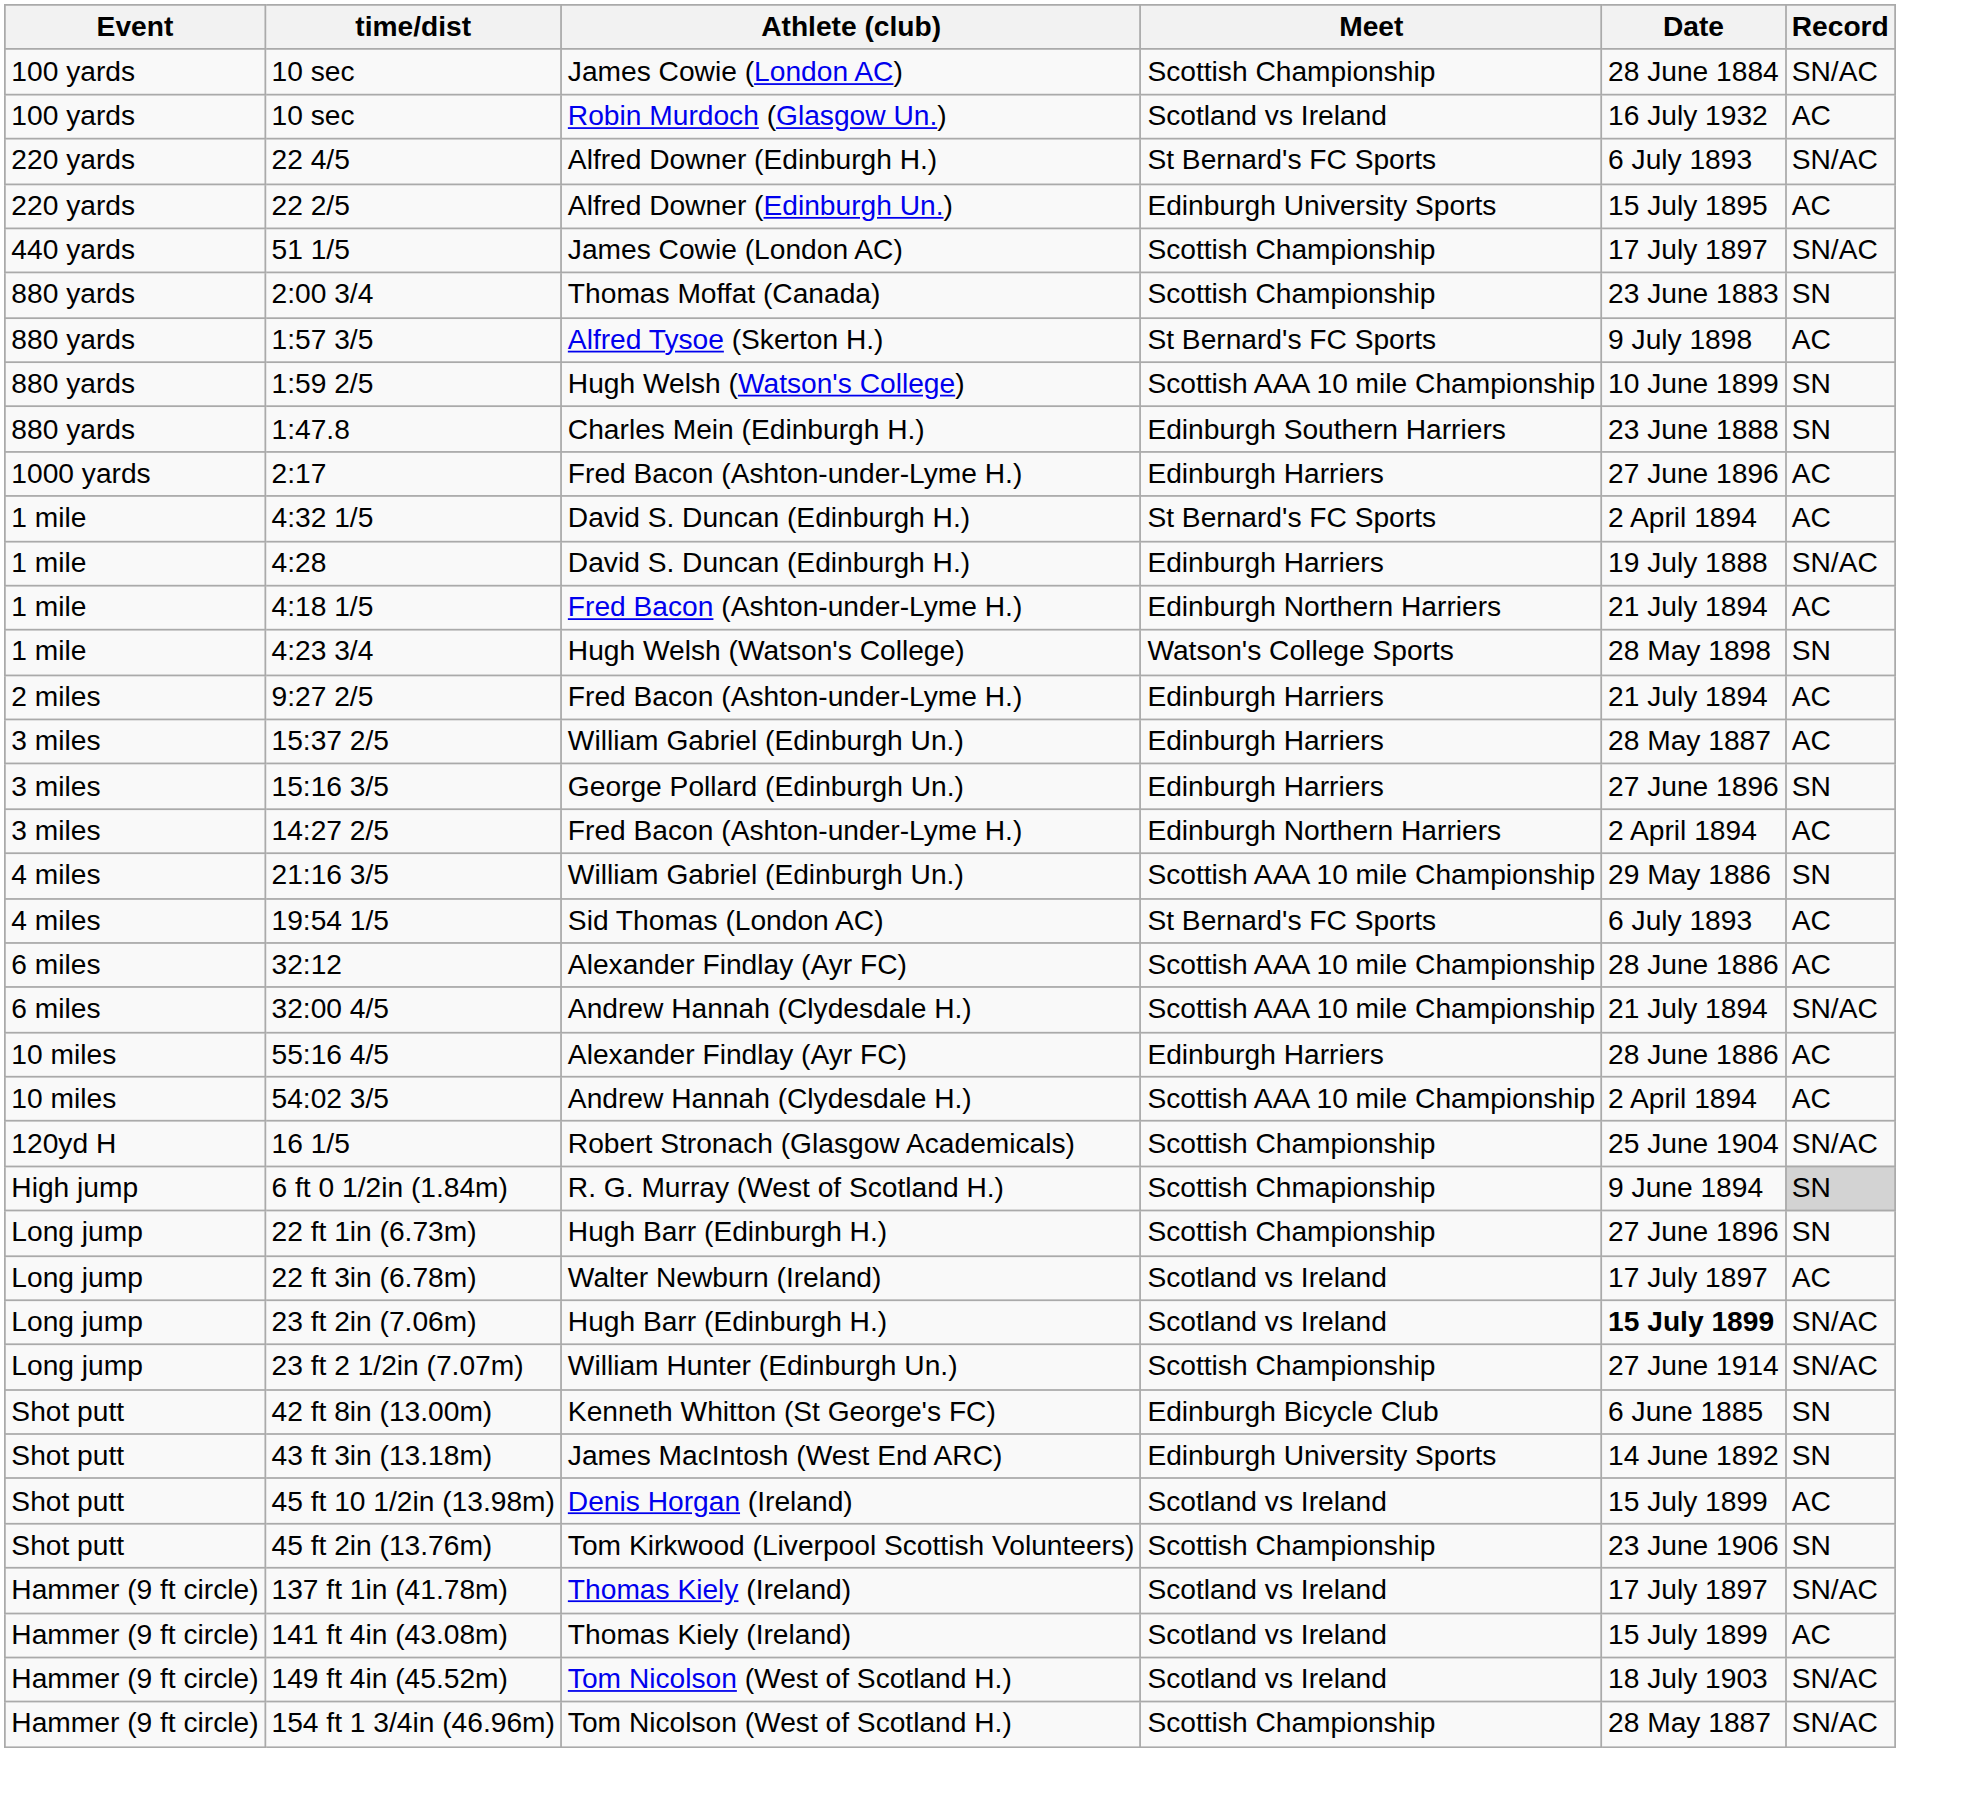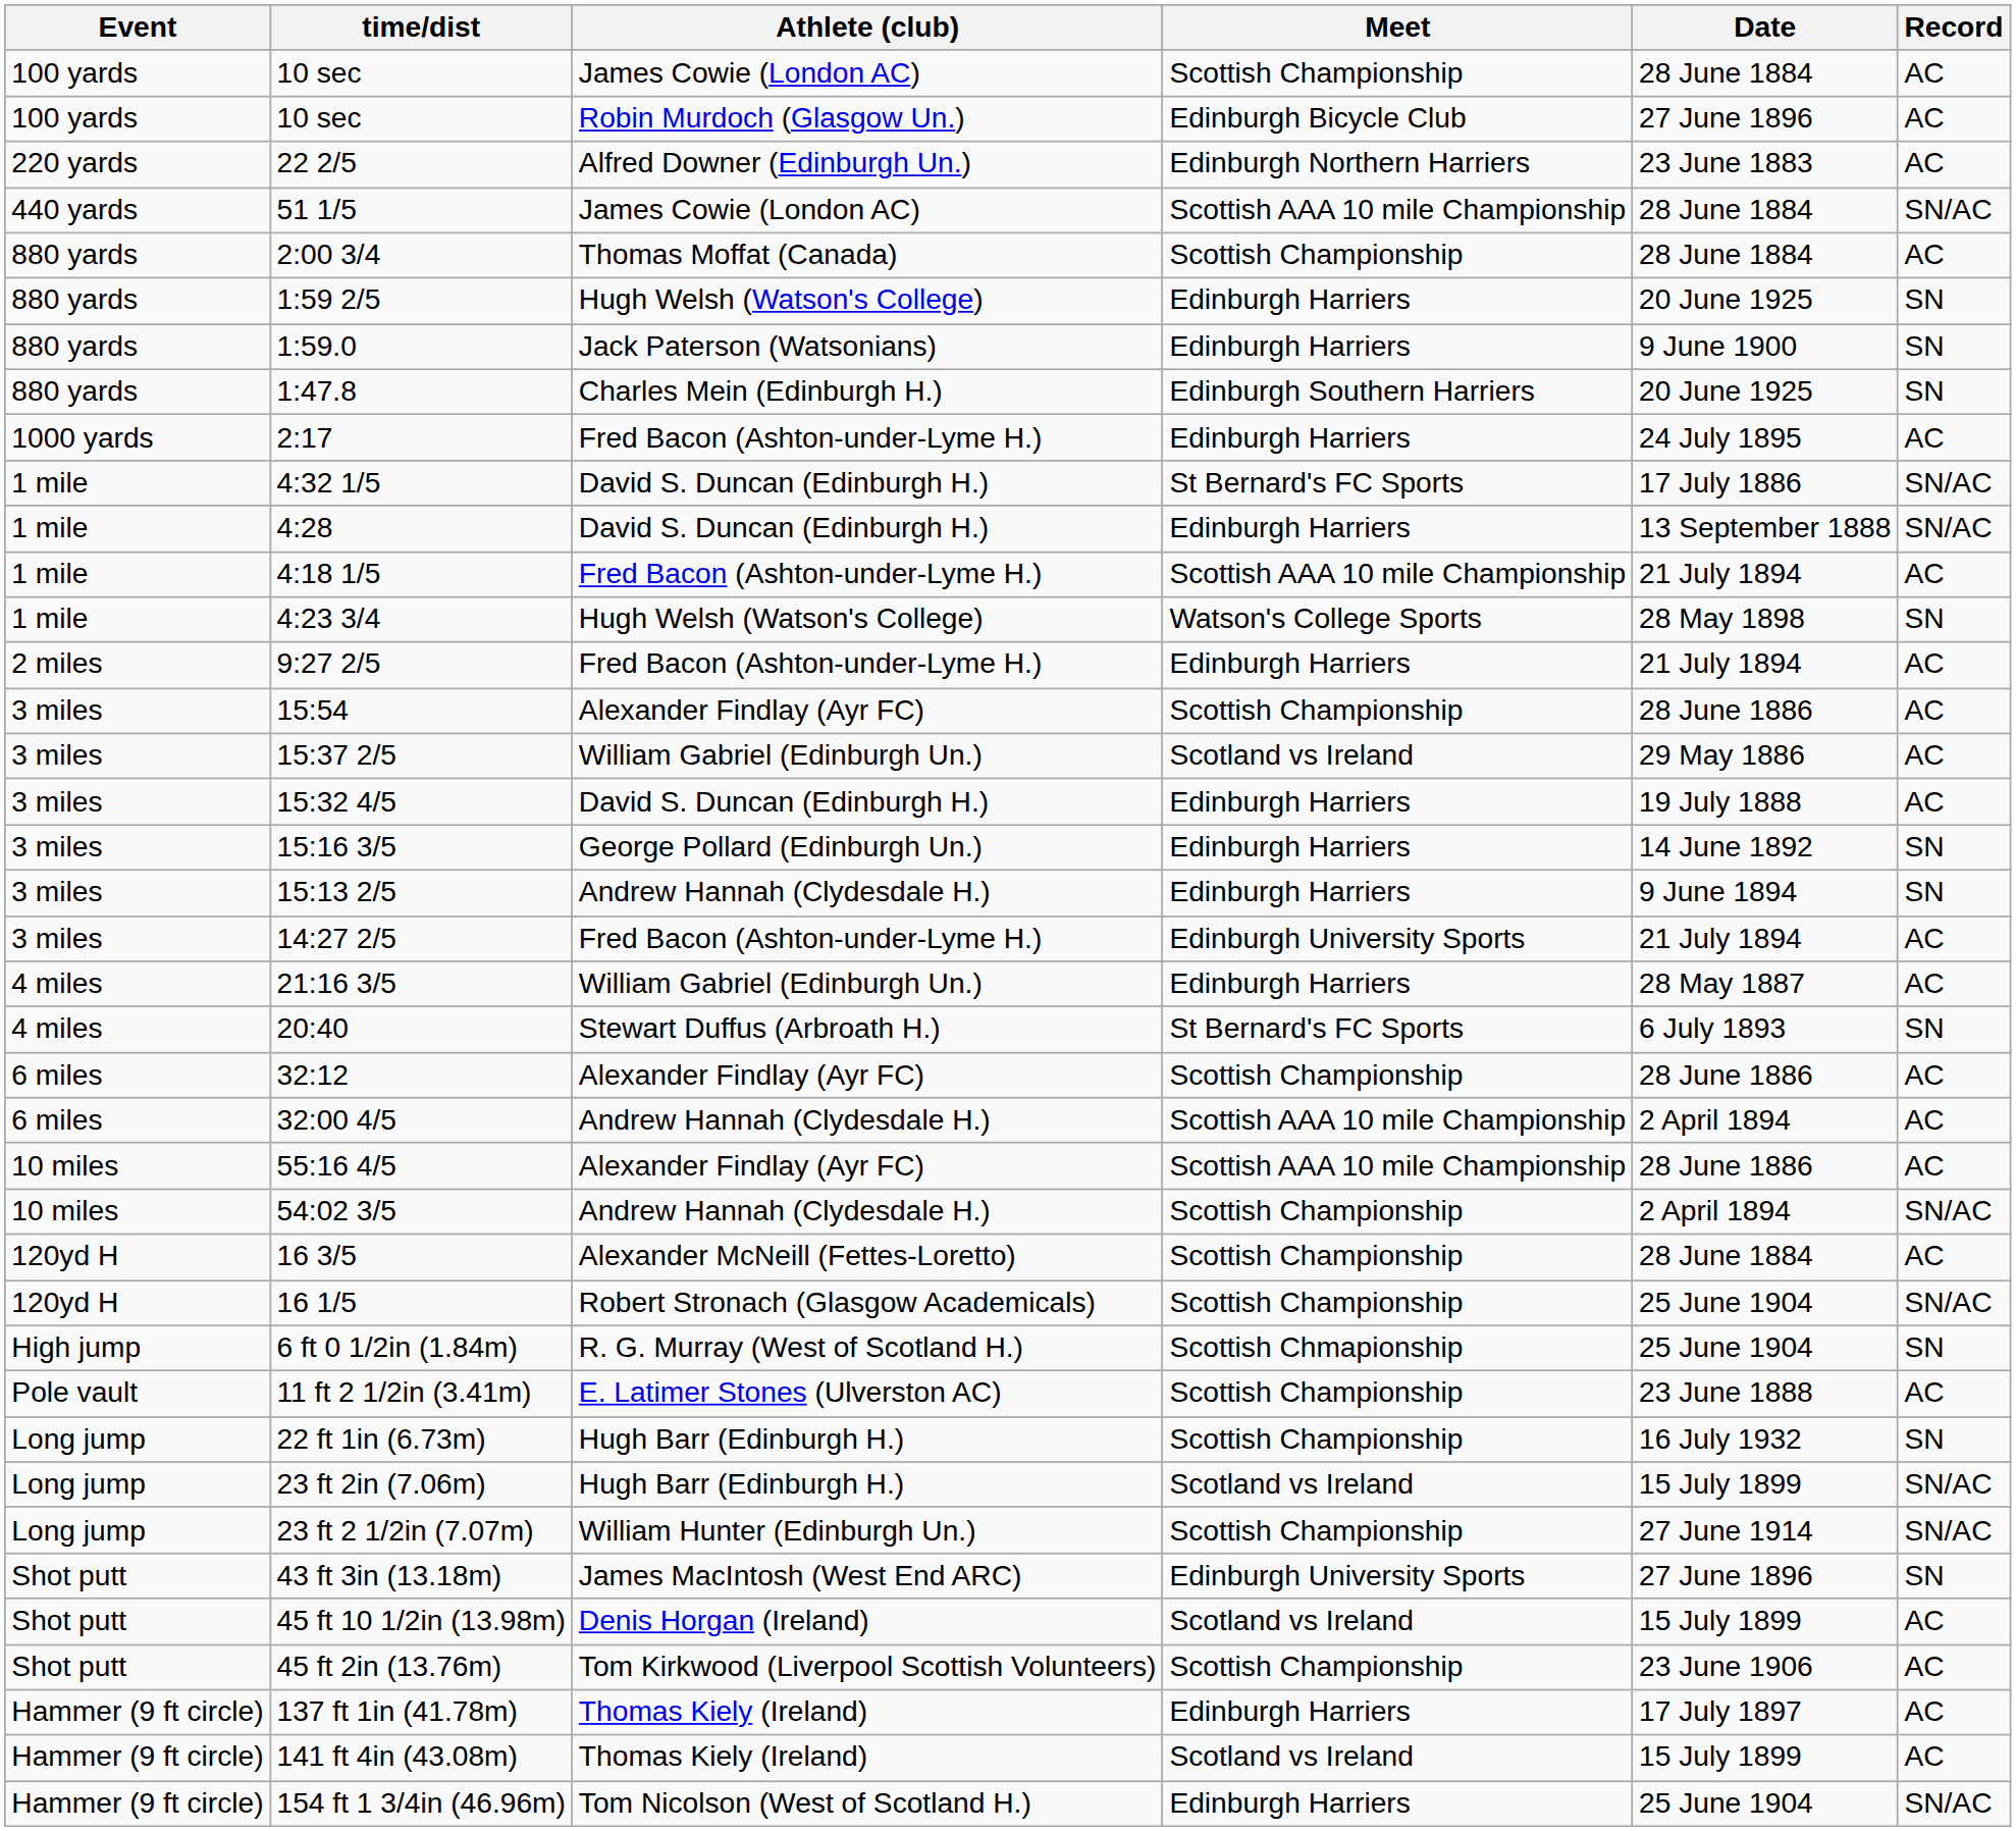 <table class="wikitable sortable">
 <tr>
 <th>Event</th>
 <th>time/dist</th>
 <th>Athlete (club)</th>
 <th>Meet</th>
 <th>Date</th>
 <th>Record</th>
 </tr>
 <tr>
 <td>100 yards</td>
 <td>10 sec</td>
 <td>James Cowie (<a href='#'>London AC</a>)</td>
 <td>Scottish Championship</td>
 <td>28 June 1884</td>
-<td>SN/AC</td>
+<td>AC</td>
 </tr>
 <tr>
 <td>100 yards</td>
 <td>10 sec</td>
 <td><a href='#'>Robin Murdoch</a> (<a href='#'>Glasgow Un.</a>)</td>
-<td>Scotland vs Ireland</td>
-<td>16 July 1932</td>
+<td>Edinburgh Bicycle Club</td>
+<td>27 June 1896</td>
 <td>AC</td>
-</tr>
-<tr>
-<td>220 yards</td>
-<td>22 4/5</td>
-<td>Alfred Downer (Edinburgh H.)</td>
-<td>St Bernard's FC Sports</td>
-<td>6 July 1893</td>
-<td>SN/AC</td>
 </tr>
 <tr>
 <td>220 yards</td>
 <td>22 2/5</td>
 <td>Alfred Downer (<a href='#'>Edinburgh Un.</a>)</td>
-<td>Edinburgh University Sports</td>
-<td>15 July 1895</td>
+<td>Edinburgh Northern Harriers</td>
+<td>23 June 1883</td>
 <td>AC</td>
 </tr>
 <tr>
 <td>440 yards</td>
 <td>51 1/5</td>
 <td>James Cowie (London AC)</td>
-<td>Scottish Championship</td>
-<td>17 July 1897</td>
+<td>Scottish AAA 10 mile Championship</td>
+<td>28 June 1884</td>
 <td>SN/AC</td>
 </tr>
 <tr>
 <td>880 yards</td>
 <td>2:00 3/4</td>
 <td>Thomas Moffat (Canada)</td>
 <td>Scottish Championship</td>
-<td>23 June 1883</td>
-<td>SN</td>
-</tr>
-<tr>
-<td>880 yards</td>
-<td>1:57 3/5</td>
-<td><a href='#'>Alfred Tysoe</a> (Skerton H.)</td>
-<td>St Bernard's FC Sports</td>
-<td>9 July 1898</td>
+<td>28 June 1884</td>
 <td>AC</td>
 </tr>
 <tr>
 <td>880 yards</td>
 <td>1:59 2/5</td>
 <td>Hugh Welsh (<a href='#'>Watson's College</a>)</td>
-<td>Scottish AAA 10 mile Championship</td>
-<td>10 June 1899</td>
+<td>Edinburgh Harriers</td>
+<td>20 June 1925</td>
+<td>SN</td>
+</tr>
+<tr>
+<td>880 yards</td>
+<td>1:59.0</td>
+<td>Jack Paterson (Watsonians)</td>
+<td>Edinburgh Harriers</td>
+<td>9 June 1900</td>
 <td>SN</td>
 </tr>
 <tr>
 <td>880 yards</td>
 <td>1:47.8</td>
 <td>Charles Mein (Edinburgh H.)</td>
 <td>Edinburgh Southern Harriers</td>
-<td>23 June 1888</td>
+<td>20 June 1925</td>
 <td>SN</td>
 </tr>
 <tr>
 <td>1000 yards</td>
 <td>2:17</td>
 <td>Fred Bacon (Ashton-under-Lyme H.)</td>
 <td>Edinburgh Harriers</td>
-<td>27 June 1896</td>
+<td>24 July 1895</td>
 <td>AC</td>
 </tr>
 <tr>
 <td>1 mile</td>
 <td>4:32 1/5</td>
 <td>David S. Duncan (Edinburgh H.)</td>
 <td>St Bernard's FC Sports</td>
-<td>2 April 1894</td>
-<td>AC</td>
+<td>17 July 1886</td>
+<td>SN/AC</td>
 </tr>
 <tr>
 <td>1 mile</td>
 <td>4:28</td>
 <td>David S. Duncan (Edinburgh H.)</td>
 <td>Edinburgh Harriers</td>
-<td>19 July 1888</td>
+<td>13 September 1888</td>
 <td>SN/AC</td>
 </tr>
 <tr>
 <td>1 mile</td>
 <td>4:18 1/5</td>
 <td><a href='#'>Fred Bacon</a> (Ashton-under-Lyme H.)</td>
-<td>Edinburgh Northern Harriers</td>
+<td>Scottish AAA 10 mile Championship</td>
 <td>21 July 1894</td>
 <td>AC</td>
 </tr>
 <tr>
 <td>1 mile</td>
 <td>4:23 3/4</td>
 <td>Hugh Welsh (Watson's College)</td>
 <td>Watson's College Sports</td>
 <td>28 May 1898</td>
 <td>SN</td>
 </tr>
 <tr>
 <td>2 miles</td>
 <td>9:27 2/5</td>
 <td>Fred Bacon (Ashton-under-Lyme H.)</td>
 <td>Edinburgh Harriers</td>
 <td>21 July 1894</td>
 <td>AC</td>
 </tr>
 <tr>
 <td>3 miles</td>
+<td>15:54</td>
+<td>Alexander Findlay (Ayr FC)</td>
+<td>Scottish Championship</td>
+<td>28 June 1886</td>
+<td>AC</td>
+</tr>
+<tr>
+<td>3 miles</td>
 <td>15:37 2/5</td>
 <td>William Gabriel (Edinburgh Un.)</td>
+<td>Scotland vs Ireland</td>
+<td>29 May 1886</td>
+<td>AC</td>
+</tr>
+<tr>
+<td>3 miles</td>
+<td>15:32 4/5</td>
+<td>David S. Duncan (Edinburgh H.)</td>
 <td>Edinburgh Harriers</td>
-<td>28 May 1887</td>
+<td>19 July 1888</td>
 <td>AC</td>
 </tr>
 <tr>
 <td>3 miles</td>
 <td>15:16 3/5</td>
 <td>George Pollard (Edinburgh Un.)</td>
 <td>Edinburgh Harriers</td>
-<td>27 June 1896</td>
+<td>14 June 1892</td>
+<td>SN</td>
+</tr>
+<tr>
+<td>3 miles</td>
+<td>15:13 2/5</td>
+<td>Andrew Hannah (Clydesdale H.)</td>
+<td>Edinburgh Harriers</td>
+<td>9 June 1894</td>
 <td>SN</td>
 </tr>
 <tr>
 <td>3 miles</td>
 <td>14:27 2/5</td>
 <td>Fred Bacon (Ashton-under-Lyme H.)</td>
-<td>Edinburgh Northern Harriers</td>
-<td>2 April 1894</td>
+<td>Edinburgh University Sports</td>
+<td>21 July 1894</td>
 <td>AC</td>
 </tr>
 <tr>
 <td>4 miles</td>
 <td>21:16 3/5</td>
 <td>William Gabriel (Edinburgh Un.)</td>
-<td>Scottish AAA 10 mile Championship</td>
-<td>29 May 1886</td>
-<td>SN</td>
+<td>Edinburgh Harriers</td>
+<td>28 May 1887</td>
+<td>AC</td>
 </tr>
 <tr>
 <td>4 miles</td>
-<td>19:54 1/5</td>
-<td>Sid Thomas (London AC)</td>
+<td>20:40</td>
+<td>Stewart Duffus (Arbroath H.)</td>
 <td>St Bernard's FC Sports</td>
 <td>6 July 1893</td>
-<td>AC</td>
+<td>SN</td>
 </tr>
 <tr>
 <td>6 miles</td>
 <td>32:12</td>
 <td>Alexander Findlay (Ayr FC)</td>
-<td>Scottish AAA 10 mile Championship</td>
+<td>Scottish Championship</td>
 <td>28 June 1886</td>
 <td>AC</td>
 </tr>
 <tr>
 <td>6 miles</td>
 <td>32:00 4/5</td>
 <td>Andrew Hannah (Clydesdale H.)</td>
 <td>Scottish AAA 10 mile Championship</td>
-<td>21 July 1894</td>
-<td>SN/AC</td>
+<td>2 April 1894</td>
+<td>AC</td>
 </tr>
 <tr>
 <td>10 miles</td>
 <td>55:16 4/5</td>
 <td>Alexander Findlay (Ayr FC)</td>
-<td>Edinburgh Harriers</td>
+<td>Scottish AAA 10 mile Championship</td>
 <td>28 June 1886</td>
 <td>AC</td>
 </tr>
 <tr>
 <td>10 miles</td>
 <td>54:02 3/5</td>
 <td>Andrew Hannah (Clydesdale H.)</td>
-<td>Scottish AAA 10 mile Championship</td>
+<td>Scottish Championship</td>
 <td>2 April 1894</td>
+<td>SN/AC</td>
+</tr>
+<tr>
+<td>120yd H</td>
+<td>16 3/5</td>
+<td>Alexander McNeill (Fettes-Loretto)</td>
+<td>Scottish Championship</td>
+<td>28 June 1884</td>
 <td>AC</td>
 </tr>
 <tr>
 <td>120yd H</td>
 <td>16 1/5</td>
 <td>Robert Stronach (Glasgow Academicals)</td>
 <td>Scottish Championship</td>
 <td>25 June 1904</td>
 <td>SN/AC</td>
 </tr>
 <tr>
 <td>High jump</td>
 <td>6 ft 0 1/2in (1.84m)</td>
 <td>R. G. Murray (West of Scotland H.)</td>
 <td>Scottish Chmapionship</td>
-<td>9 June 1894</td>
-<td style="background: lightgrey;">SN</td>
+<td>25 June 1904</td>
+<td>SN</td>
+</tr>
+<tr>
+<td>Pole vault</td>
+<td>11 ft 2 1/2in (3.41m)</td>
+<td><a href='#'>E. Latimer Stones</a> (Ulverston AC)</td>
+<td>Scottish Championship</td>
+<td>23 June 1888</td>
+<td>AC</td>
 </tr>
 <tr>
 <td>Long jump</td>
 <td>22 ft 1in (6.73m)</td>
 <td>Hugh Barr (Edinburgh H.)</td>
 <td>Scottish Championship</td>
-<td>27 June 1896</td>
+<td>16 July 1932</td>
 <td>SN</td>
-</tr>
-<tr>
-<td>Long jump</td>
-<td>22 ft 3in (6.78m)</td>
-<td>Walter Newburn (Ireland)</td>
-<td>Scotland vs Ireland</td>
-<td>17 July 1897</td>
-<td>AC</td>
 </tr>
 <tr>
 <td>Long jump</td>
 <td>23 ft 2in (7.06m)</td>
 <td>Hugh Barr (Edinburgh H.)</td>
 <td>Scotland vs Ireland</td>
-<td><strong>15 July 1899</strong></td>
+<td>15 July 1899</td>
 <td>SN/AC</td>
 </tr>
 <tr>
 <td>Long jump</td>
 <td>23 ft 2 1/2in (7.07m)</td>
 <td>William Hunter (Edinburgh Un.)</td>
 <td>Scottish Championship</td>
 <td>27 June 1914</td>
 <td>SN/AC</td>
 </tr>
 <tr>
 <td>Shot putt</td>
-<td>42 ft 8in (13.00m)</td>
-<td>Kenneth Whitton (St George's FC)</td>
-<td>Edinburgh Bicycle Club</td>
-<td>6 June 1885</td>
-<td>SN</td>
-</tr>
-<tr>
-<td>Shot putt</td>
 <td>43 ft 3in (13.18m)</td>
 <td>James MacIntosh (West End ARC)</td>
 <td>Edinburgh University Sports</td>
-<td>14 June 1892</td>
+<td>27 June 1896</td>
 <td>SN</td>
 </tr>
 <tr>
 <td>Shot putt</td>
 <td>45 ft 10 1/2in (13.98m)</td>
 <td><a href='#'>Denis Horgan</a> (Ireland)</td>
 <td>Scotland vs Ireland</td>
 <td>15 July 1899</td>
 <td>AC</td>
 </tr>
 <tr>
 <td>Shot putt</td>
 <td>45 ft 2in (13.76m)</td>
 <td>Tom Kirkwood (Liverpool Scottish Volunteers)</td>
 <td>Scottish Championship</td>
 <td>23 June 1906</td>
-<td>SN</td>
+<td>AC</td>
 </tr>
 <tr>
 <td>Hammer (9 ft circle)</td>
 <td>137 ft 1in (41.78m)</td>
 <td><a href='#'>Thomas Kiely</a> (Ireland)</td>
-<td>Scotland vs Ireland</td>
+<td>Edinburgh Harriers</td>
 <td>17 July 1897</td>
-<td>SN/AC</td>
+<td>AC</td>
 </tr>
 <tr>
 <td>Hammer (9 ft circle)</td>
 <td>141 ft 4in (43.08m)</td>
 <td>Thomas Kiely (Ireland)</td>
 <td>Scotland vs Ireland</td>
 <td>15 July 1899</td>
 <td>AC</td>
 </tr>
 <tr>
 <td>Hammer (9 ft circle)</td>
-<td>149 ft 4in (45.52m)</td>
-<td><a href='#'>Tom Nicolson</a> (West of Scotland H.)</td>
-<td>Scotland vs Ireland</td>
-<td>18 July 1903</td>
-<td>SN/AC</td>
-</tr>
-<tr>
-<td>Hammer (9 ft circle)</td>
 <td>154 ft 1 3/4in (46.96m)</td>
 <td>Tom Nicolson (West of Scotland H.)</td>
-<td>Scottish Championship</td>
-<td>28 May 1887</td>
+<td>Edinburgh Harriers</td>
+<td>25 June 1904</td>
 <td>SN/AC</td>
 </tr>
 </table>
